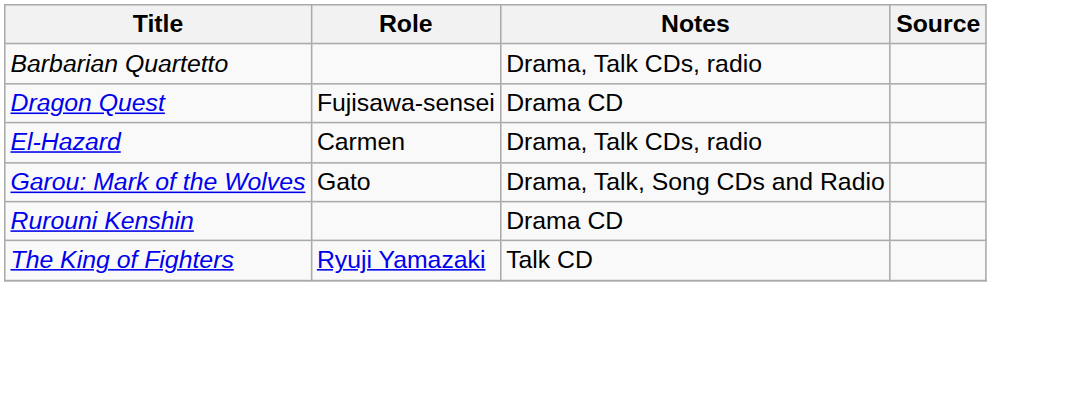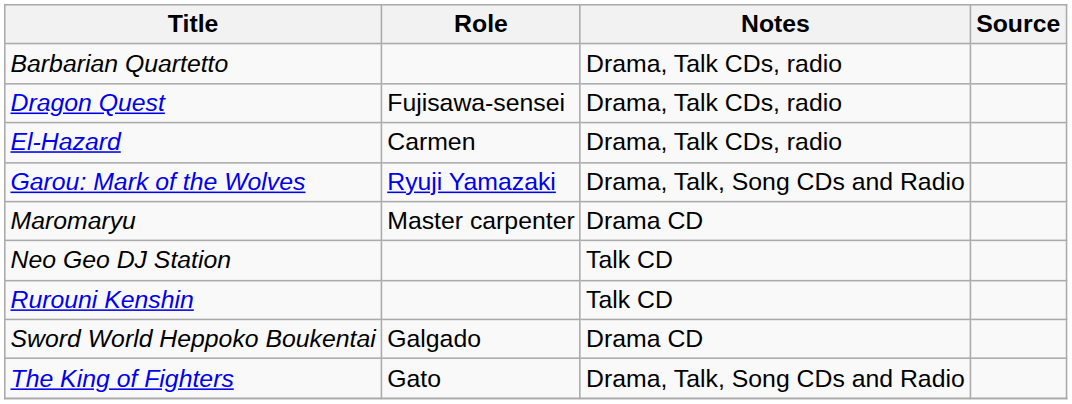 <table class="wikitable sortable plainrowheaders">
 <tr>
 <th>Title</th>
 <th>Role</th>
 <th class="unsortable">Notes</th>
 <th class="unsortable">Source</th>
 </tr>
 <tr>
 <td><em>Barbarian Quartetto</em></td>
 <td></td>
 <td>Drama, Talk CDs, radio</td>
 <td></td>
 </tr>
 <tr>
 <td><em><a href='#'>Dragon Quest</a></em></td>
 <td>Fujisawa-sensei</td>
-<td>Drama CD</td>
+<td>Drama, Talk CDs, radio</td>
 <td></td>
 </tr>
 <tr>
 <td><em><a href='#'>El-Hazard</a></em></td>
 <td>Carmen</td>
 <td>Drama, Talk CDs, radio</td>
 <td></td>
 </tr>
 <tr>
 <td><em><a href='#'>Garou: Mark of the Wolves</a></em></td>
+<td><a href='#'>Ryuji Yamazaki</a></td>
+<td>Drama, Talk, Song CDs and Radio</td>
+<td></td>
+</tr>
+<tr>
+<td><em>Maromaryu</em></td>
+<td>Master carpenter</td>
+<td>Drama CD</td>
+<td></td>
+</tr>
+<tr>
+<td><em>Neo Geo DJ Station</em></td>
+<td></td>
+<td>Talk CD</td>
+<td></td>
+</tr>
+<tr>
+<td><em><a href='#'>Rurouni Kenshin</a></em></td>
+<td></td>
+<td>Talk CD</td>
+<td></td>
+</tr>
+<tr>
+<td><em>Sword World Heppoko Boukentai</em></td>
+<td>Galgado</td>
+<td>Drama CD</td>
+<td></td>
+</tr>
+<tr>
+<td><em><a href='#'>The King of Fighters</a></em></td>
 <td>Gato</td>
 <td>Drama, Talk, Song CDs and Radio</td>
 <td></td>
 </tr>
 <tr>
-<td><em><a href='#'>Rurouni Kenshin</a></em></td>
-<td></td>
-<td>Drama CD</td>
-<td></td>
-</tr>
-<tr>
-<td><em><a href='#'>The King of Fighters</a></em></td>
-<td><a href='#'>Ryuji Yamazaki</a></td>
-<td>Talk CD</td>
-<td></td>
-</tr>
-<tr>
 </tr>
 </table>
